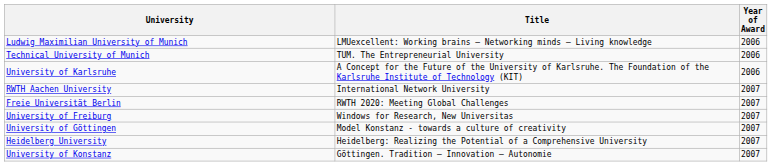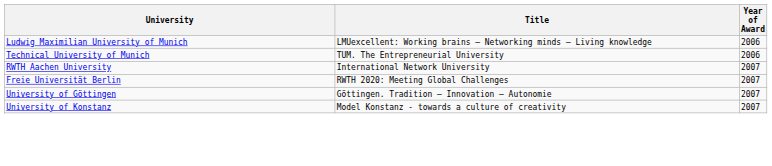 <table class="wikitable">
 <tr>
 <th class="hintergrundfarbe10" width="45%">University</th>
 <th class="hintergrundfarbe9" width="65%">Title</th>
 <th class="hintergrundfarbe9" width="65%">Year of Award</th>
 </tr>
 <tr>
 <td><a href='#'>Ludwig Maximilian University of Munich</a></td>
 <td>LMUexcellent: Working brains – Networking minds – Living knowledge</td>
 <td>2006</td>
 </tr>
 <tr>
 <td><a href='#'>Technical University of Munich</a></td>
 <td>TUM. The Entrepreneurial University</td>
 <td>2006</td>
 </tr>
 <tr>
-<td><a href='#'>University of Karlsruhe</a></td>
-<td>A Concept for the Future of the University of Karlsruhe. The Foundation of the <a href='#'>Karlsruhe Institute of Technology</a> (KIT)</td>
-<td>2006</td>
-</tr>
-<tr>
 <td><a href='#'>RWTH Aachen University</a></td>
 <td>International Network University</td>
 <td>2007</td>
 </tr>
 <tr>
 <td><a href='#'>Freie Universität Berlin</a></td>
 <td>RWTH 2020: Meeting Global Challenges</td>
 <td>2007</td>
 </tr>
 <tr>
-<td><a href='#'>University of Freiburg</a></td>
-<td>Windows for Research, New Universitas</td>
-<td>2007</td>
-</tr>
-<tr>
 <td><a href='#'>University of Göttingen</a></td>
-<td>Model Konstanz - towards a culture of creativity</td>
-<td>2007</td>
-</tr>
-<tr>
-<td><a href='#'>Heidelberg University</a></td>
-<td>Heidelberg: Realizing the Potential of a Comprehensive University</td>
+<td>Göttingen. Tradition – Innovation – Autonomie</td>
 <td>2007</td>
 </tr>
 <tr>
 <td><a href='#'>University of Konstanz</a></td>
-<td>Göttingen. Tradition – Innovation – Autonomie</td>
+<td>Model Konstanz - towards a culture of creativity</td>
 <td>2007</td>
 </tr>
 </table>
